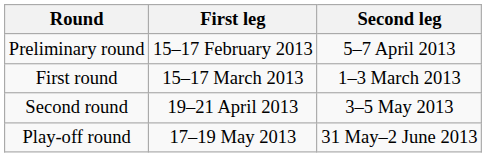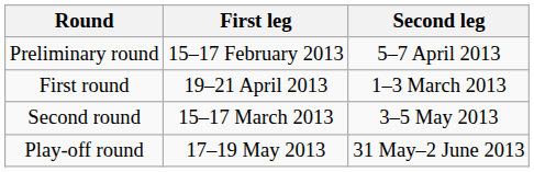 <table class="wikitable" style="text-align:center">
 <tr>
 <th>Round</th>
 <th>First leg</th>
 <th>Second leg</th>
 </tr>
 <tr>
 <td>Preliminary round</td>
 <td>15–17 February 2013</td>
 <td>5–7 April 2013</td>
 </tr>
 <tr>
 <td>First round</td>
-<td>15–17 March 2013</td>
+<td>19–21 April 2013</td>
 <td>1–3 March 2013</td>
 </tr>
 <tr>
 <td>Second round</td>
-<td>19–21 April 2013</td>
+<td>15–17 March 2013</td>
 <td>3–5 May 2013</td>
 </tr>
 <tr>
 <td>Play-off round</td>
 <td>17–19 May 2013</td>
 <td>31 May–2 June 2013</td>
 </tr>
 </table>
